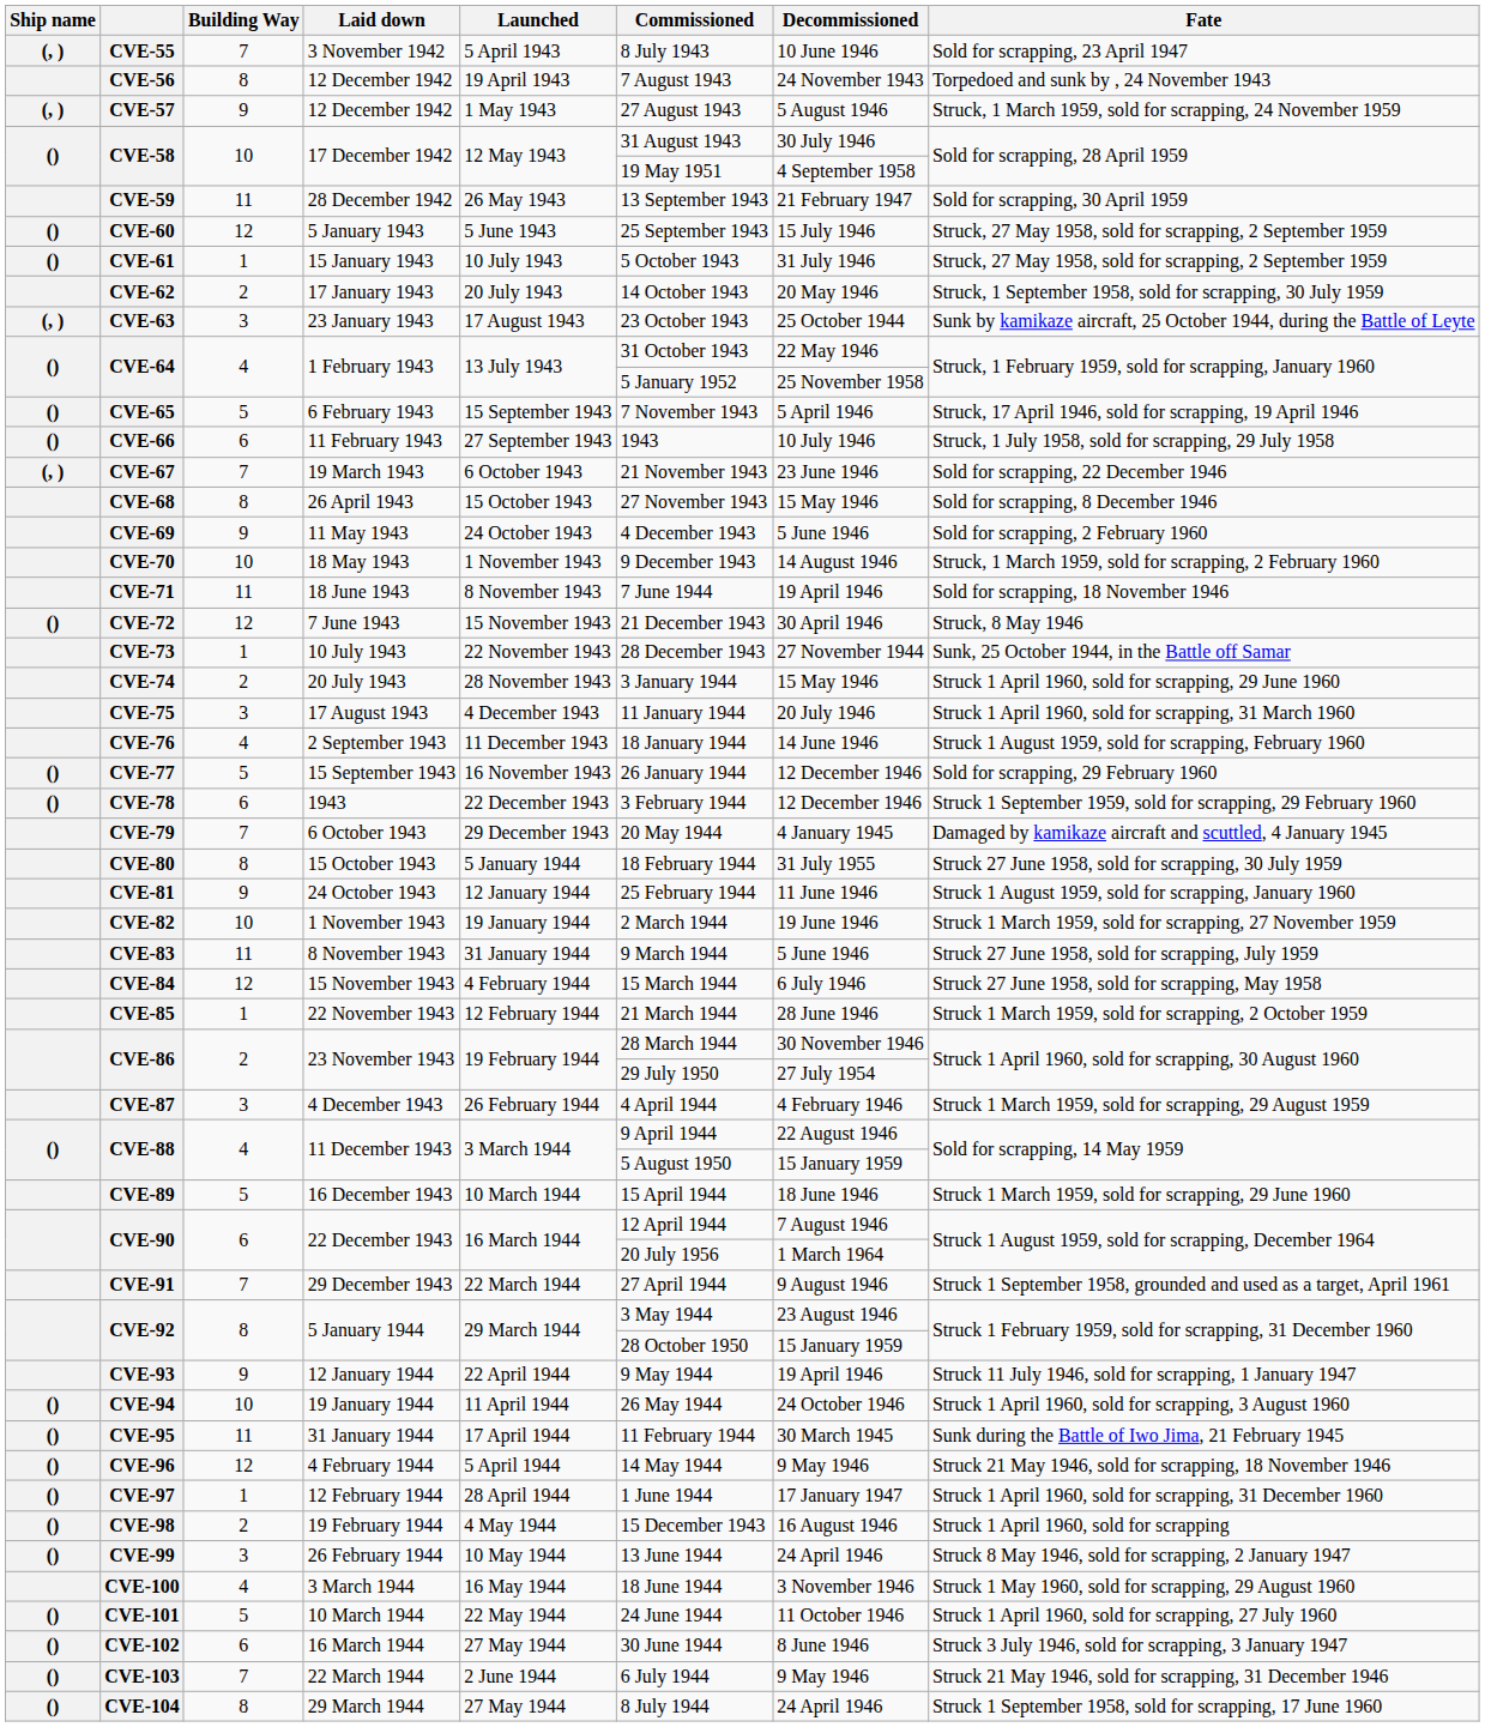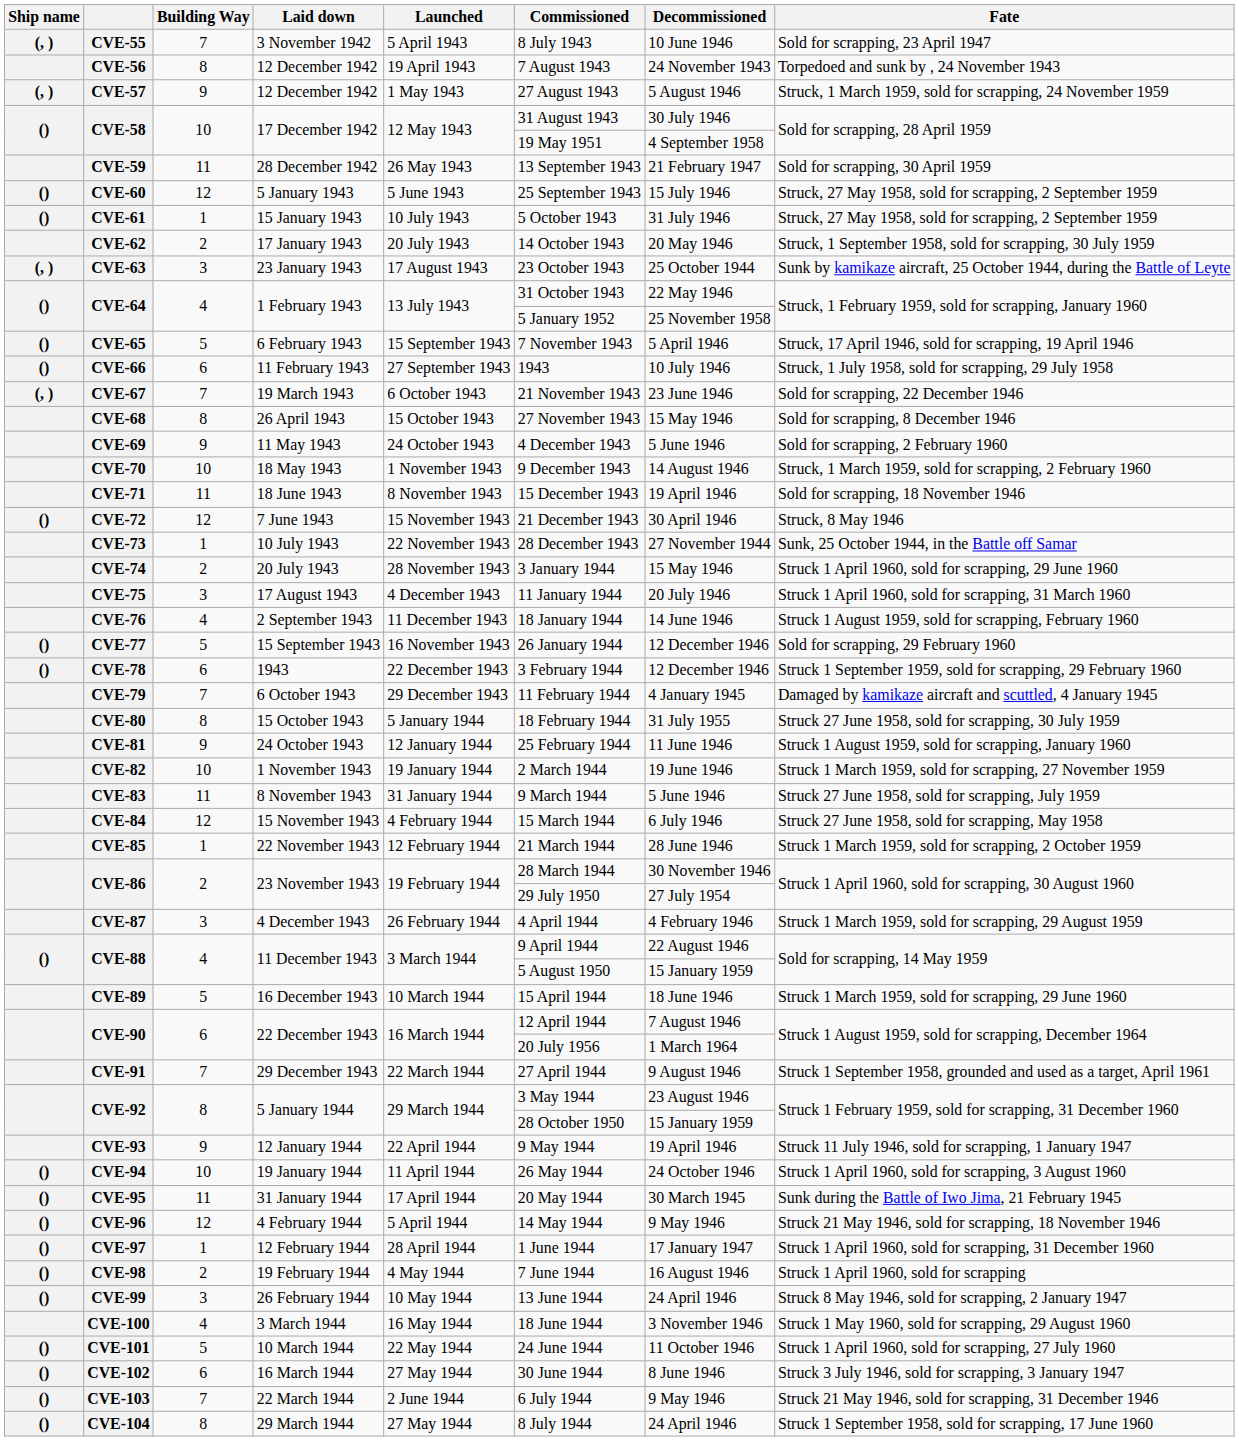 <table class="sortable wikitable plainrowheaders">
 <tr>
 <th scope="col">Ship name</th>
 <th scope="col"></th>
 <th scope="col">Building Way</th>
 <th scope="col">Laid down</th>
 <th scope="col">Launched</th>
 <th scope="col">Commissioned</th>
 <th scope="col">Decommissioned</th>
 <th scope="col">Fate</th>
 </tr>
 <tr>
 <th scope="row"> (, )</th>
 <th scope="row">CVE-55</th>
 <td style="text-align: center;">7</td>
 <td>3 November 1942</td>
 <td>5 April 1943</td>
 <td>8 July 1943</td>
 <td>10 June 1946</td>
 <td>Sold for scrapping, 23 April 1947</td>
 </tr>
 <tr>
 <th scope="row"></th>
 <th scope="row">CVE-56</th>
 <td style="text-align: center;">8</td>
 <td>12 December 1942</td>
 <td>19 April 1943</td>
 <td>7 August 1943</td>
 <td>24 November 1943</td>
 <td>Torpedoed and sunk by , 24 November 1943</td>
 </tr>
 <tr>
 <th scope="row"> (, )</th>
 <th scope="row">CVE-57</th>
 <td style="text-align: center;">9</td>
 <td>12 December 1942</td>
 <td>1 May 1943</td>
 <td>27 August 1943</td>
 <td>5 August 1946</td>
 <td>Struck, 1 March 1959, sold for scrapping, 24 November 1959</td>
 </tr>
 <tr>
 <th scope="row" rowspan=2> ()</th>
 <th scope="row" rowspan=2>CVE-58</th>
 <td rowspan=2 style="text-align: center;">10</td>
 <td rowspan=2>17 December 1942</td>
 <td rowspan=2>12 May 1943</td>
 <td>31 August 1943</td>
 <td>30 July 1946</td>
 <td rowspan=2>Sold for scrapping, 28 April 1959</td>
 </tr>
 <tr>
 <td>19 May 1951</td>
 <td>4 September 1958</td>
 </tr>
 <tr>
 <th scope="row"></th>
 <th scope="row">CVE-59</th>
 <td style="text-align: center;">11</td>
 <td>28 December 1942</td>
 <td>26 May 1943</td>
 <td>13 September 1943</td>
 <td>21 February 1947</td>
 <td>Sold for scrapping, 30 April 1959</td>
 </tr>
 <tr>
 <th scope="row"> ()</th>
 <th scope="row">CVE-60</th>
 <td style="text-align: center;">12</td>
 <td>5 January 1943</td>
 <td>5 June 1943</td>
 <td>25 September 1943</td>
 <td>15 July 1946</td>
 <td>Struck, 27 May 1958, sold for scrapping, 2 September 1959</td>
 </tr>
 <tr>
 <th scope="row"> ()</th>
 <th scope="row">CVE-61</th>
 <td style="text-align: center;">1</td>
 <td>15 January 1943</td>
 <td>10 July 1943</td>
 <td>5 October 1943</td>
 <td>31 July 1946</td>
 <td>Struck, 27 May 1958, sold for scrapping, 2 September 1959</td>
 </tr>
 <tr>
 <th scope="row"></th>
 <th scope="row">CVE-62</th>
 <td style="text-align: center;">2</td>
 <td>17 January 1943</td>
 <td>20 July 1943</td>
 <td>14 October 1943</td>
 <td>20 May 1946</td>
 <td>Struck, 1 September 1958, sold for scrapping, 30 July 1959</td>
 </tr>
 <tr>
 <th scope="row"> (, )</th>
 <th scope="row">CVE-63</th>
 <td style="text-align: center;">3</td>
 <td>23 January 1943</td>
 <td>17 August 1943</td>
 <td>23 October 1943</td>
 <td>25 October 1944</td>
 <td>Sunk by <a href='#'>kamikaze</a> aircraft, 25 October 1944, during the <a href='#'>Battle of Leyte</a></td>
 </tr>
 <tr>
 <th scope="row" rowspan=2> ()</th>
 <th scope="row" rowspan=2>CVE-64</th>
 <td rowspan=2 style="text-align: center;">4</td>
 <td rowspan=2>1 February 1943</td>
 <td rowspan=2>13 July 1943</td>
 <td>31 October 1943</td>
 <td>22 May 1946</td>
 <td rowspan=2>Struck, 1 February 1959, sold for scrapping, January 1960</td>
 </tr>
 <tr>
 <td>5 January 1952</td>
 <td>25 November 1958</td>
 </tr>
 <tr>
 <th scope="row"> ()</th>
 <th scope="row">CVE-65</th>
 <td style="text-align: center;">5</td>
 <td>6 February 1943</td>
 <td>15 September 1943</td>
 <td>7 November 1943</td>
 <td>5 April 1946</td>
 <td>Struck, 17 April 1946, sold for scrapping, 19 April 1946</td>
 </tr>
 <tr>
 <th scope="row"> ()</th>
 <th scope="row">CVE-66</th>
 <td style="text-align: center;">6</td>
 <td>11 February 1943</td>
 <td>27 September 1943</td>
 <td> 1943</td>
 <td>10 July 1946</td>
 <td>Struck, 1 July 1958, sold for scrapping, 29 July 1958</td>
 </tr>
 <tr>
 <th scope="row"> (, )</th>
 <th scope="row">CVE-67</th>
 <td style="text-align: center;">7</td>
 <td>19 March 1943</td>
 <td>6 October 1943</td>
 <td>21 November 1943</td>
 <td>23 June 1946</td>
 <td>Sold for scrapping, 22 December 1946</td>
 </tr>
 <tr>
 <th scope="row"></th>
 <th scope="row">CVE-68</th>
 <td style="text-align: center;">8</td>
 <td>26 April 1943</td>
 <td>15 October 1943</td>
 <td>27 November 1943</td>
 <td>15 May 1946</td>
 <td>Sold for scrapping, 8 December 1946</td>
 </tr>
 <tr>
 <th scope="row"></th>
 <th scope="row">CVE-69</th>
 <td style="text-align: center;">9</td>
 <td>11 May 1943</td>
 <td>24 October 1943</td>
 <td>4 December 1943</td>
 <td>5 June 1946</td>
 <td>Sold for scrapping, 2 February 1960</td>
 </tr>
 <tr>
 <th scope="row"></th>
 <th scope="row">CVE-70</th>
 <td style="text-align: center;">10</td>
 <td>18 May 1943</td>
 <td>1 November 1943</td>
 <td>9 December 1943</td>
 <td>14 August 1946</td>
 <td>Struck, 1 March 1959, sold for scrapping, 2 February 1960</td>
 </tr>
 <tr>
 <th scope="row"></th>
 <th scope="row">CVE-71</th>
 <td style="text-align: center;">11</td>
 <td>18 June 1943</td>
 <td>8 November 1943</td>
-<td>7 June 1944</td>
+<td>15 December 1943</td>
 <td>19 April 1946</td>
 <td>Sold for scrapping, 18 November 1946</td>
 </tr>
 <tr>
 <th scope="row"> ()</th>
 <th scope="row">CVE-72</th>
 <td style="text-align: center;">12</td>
 <td>7 June 1943</td>
 <td>15 November 1943</td>
 <td>21 December 1943</td>
 <td>30 April 1946</td>
 <td>Struck, 8 May 1946</td>
 </tr>
 <tr>
 <th scope="row"></th>
 <th scope="row">CVE-73</th>
 <td style="text-align: center;">1</td>
 <td>10 July 1943</td>
 <td>22 November 1943</td>
 <td>28 December 1943</td>
 <td>27 November 1944</td>
 <td>Sunk, 25 October 1944, in the <a href='#'>Battle off Samar</a></td>
 </tr>
 <tr>
 <th scope="row"></th>
 <th scope="row">CVE-74</th>
 <td style="text-align: center;">2</td>
 <td>20 July 1943</td>
 <td>28 November 1943</td>
 <td>3 January 1944</td>
 <td>15 May 1946</td>
 <td>Struck 1 April 1960, sold for scrapping, 29 June 1960</td>
 </tr>
 <tr>
 <th scope="row"></th>
 <th scope="row">CVE-75</th>
 <td style="text-align: center;">3</td>
 <td>17 August 1943</td>
 <td>4 December 1943</td>
 <td>11 January 1944</td>
 <td>20 July 1946</td>
 <td>Struck 1 April 1960, sold for scrapping, 31 March 1960</td>
 </tr>
 <tr>
 <th scope="row"></th>
 <th scope="row">CVE-76</th>
 <td style="text-align: center;">4</td>
 <td>2 September 1943</td>
 <td>11 December 1943</td>
 <td>18 January 1944</td>
 <td>14 June 1946</td>
 <td>Struck 1 August 1959, sold for scrapping, February 1960</td>
 </tr>
 <tr>
 <th scope="row"> ()</th>
 <th scope="row">CVE-77</th>
 <td style="text-align: center;">5</td>
 <td>15 September 1943</td>
 <td>16 November 1943</td>
 <td>26 January 1944</td>
 <td>12 December 1946</td>
 <td>Sold for scrapping, 29 February 1960</td>
 </tr>
 <tr>
 <th scope="row"> ()</th>
 <th scope="row">CVE-78</th>
 <td style="text-align: center;">6</td>
 <td> 1943</td>
 <td>22 December 1943</td>
 <td>3 February 1944</td>
 <td>12 December 1946</td>
 <td>Struck 1 September 1959, sold for scrapping, 29 February 1960</td>
 </tr>
 <tr>
 <th scope="row"></th>
 <th scope="row">CVE-79</th>
 <td style="text-align: center;">7</td>
 <td>6 October 1943</td>
 <td>29 December 1943</td>
-<td>20 May 1944</td>
+<td>11 February 1944</td>
 <td>4 January 1945</td>
 <td>Damaged by <a href='#'>kamikaze</a> aircraft and <a href='#'>scuttled</a>, 4 January 1945</td>
 </tr>
 <tr>
 <th scope="row"></th>
 <th scope="row">CVE-80</th>
 <td style="text-align: center;">8</td>
 <td>15 October 1943</td>
 <td>5 January 1944</td>
 <td>18 February 1944</td>
 <td>31 July 1955</td>
 <td>Struck 27 June 1958, sold for scrapping, 30 July 1959</td>
 </tr>
 <tr>
 <th scope="row"></th>
 <th scope="row">CVE-81</th>
 <td style="text-align: center;">9</td>
 <td>24 October 1943</td>
 <td>12 January 1944</td>
 <td>25 February 1944</td>
 <td>11 June 1946</td>
 <td>Struck 1 August 1959, sold for scrapping, January 1960</td>
 </tr>
 <tr>
 <th scope="row"></th>
 <th scope="row">CVE-82</th>
 <td style="text-align: center;">10</td>
 <td>1 November 1943</td>
 <td>19 January 1944</td>
 <td>2 March 1944</td>
 <td>19 June 1946</td>
 <td>Struck 1 March 1959, sold for scrapping, 27 November 1959</td>
 </tr>
 <tr>
 <th scope="row"></th>
 <th scope="row">CVE-83</th>
 <td style="text-align: center;">11</td>
 <td>8 November 1943</td>
 <td>31 January 1944</td>
 <td>9 March 1944</td>
 <td>5 June 1946</td>
 <td>Struck 27 June 1958, sold for scrapping, July 1959</td>
 </tr>
 <tr>
 <th scope="row"></th>
 <th scope="row">CVE-84</th>
 <td style="text-align: center;">12</td>
 <td>15 November 1943</td>
 <td>4 February 1944</td>
 <td>15 March 1944</td>
 <td>6 July 1946</td>
 <td>Struck 27 June 1958, sold for scrapping, May 1958</td>
 </tr>
 <tr>
 <th scope="row"></th>
 <th scope="row">CVE-85</th>
 <td style="text-align: center;">1</td>
 <td>22 November 1943</td>
 <td>12 February 1944</td>
 <td>21 March 1944</td>
 <td>28 June 1946</td>
 <td>Struck 1 March 1959, sold for scrapping, 2 October 1959</td>
 </tr>
 <tr>
 <th scope="row" rowspan=2></th>
 <th scope="row" rowspan=2>CVE-86</th>
 <td rowspan=2 style="text-align: center;">2</td>
 <td rowspan=2>23 November 1943</td>
 <td rowspan=2>19 February 1944</td>
 <td>28 March 1944</td>
 <td>30 November 1946</td>
 <td rowspan=2>Struck 1 April 1960, sold for scrapping, 30 August 1960</td>
 </tr>
 <tr>
 <td>29 July 1950</td>
 <td>27 July 1954</td>
 </tr>
 <tr>
 <th scope="row"></th>
 <th scope="row">CVE-87</th>
 <td style="text-align: center;">3</td>
 <td>4 December 1943</td>
 <td>26 February 1944</td>
 <td>4 April 1944</td>
 <td>4 February 1946</td>
 <td>Struck 1 March 1959, sold for scrapping, 29 August 1959</td>
 </tr>
 <tr>
 <th scope="row" rowspan=2> ()</th>
 <th scope="row" rowspan=2>CVE-88</th>
 <td rowspan=2 style="text-align: center;">4</td>
 <td rowspan=2>11 December 1943</td>
 <td rowspan=2>3 March 1944</td>
 <td>9 April 1944</td>
 <td>22 August 1946</td>
 <td rowspan=2>Sold for scrapping, 14 May 1959</td>
 </tr>
 <tr>
 <td>5 August 1950</td>
 <td>15 January 1959</td>
 </tr>
 <tr>
 <th scope="row"></th>
 <th scope="row">CVE-89</th>
 <td style="text-align: center;">5</td>
 <td>16 December 1943</td>
 <td>10 March 1944</td>
 <td>15 April 1944</td>
 <td>18 June 1946</td>
 <td>Struck 1 March 1959, sold for scrapping, 29 June 1960</td>
 </tr>
 <tr>
 <th scope="row" rowspan=2></th>
 <th scope="row" rowspan=2>CVE-90</th>
 <td rowspan=2 style="text-align: center;">6</td>
 <td rowspan=2>22 December 1943</td>
 <td rowspan=2>16 March 1944</td>
 <td>12 April 1944</td>
 <td>7 August 1946</td>
 <td rowspan=2>Struck 1 August 1959, sold for scrapping, December 1964</td>
 </tr>
 <tr>
 <td>20 July 1956</td>
 <td>1 March 1964</td>
 </tr>
 <tr>
 <th scope="row"></th>
 <th scope="row">CVE-91</th>
 <td style="text-align: center;">7</td>
 <td>29 December 1943</td>
 <td>22 March 1944</td>
 <td>27 April 1944</td>
 <td>9 August 1946</td>
 <td>Struck 1 September 1958, grounded and used as a target, April 1961</td>
 </tr>
 <tr>
 <th scope="row" rowspan=2></th>
 <th scope="row" rowspan=2>CVE-92</th>
 <td rowspan=2 style="text-align: center;">8</td>
 <td rowspan=2>5 January 1944</td>
 <td rowspan=2>29 March 1944</td>
 <td>3 May 1944</td>
 <td>23 August 1946</td>
 <td rowspan=2>Struck 1 February 1959, sold for scrapping, 31 December 1960</td>
 </tr>
 <tr>
 <td>28 October 1950</td>
 <td>15 January 1959</td>
 </tr>
 <tr>
 <th scope="row"></th>
 <th scope="row">CVE-93</th>
 <td style="text-align: center;">9</td>
 <td>12 January 1944</td>
 <td>22 April 1944</td>
 <td>9 May 1944</td>
 <td>19 April 1946</td>
 <td>Struck 11 July 1946, sold for scrapping, 1 January 1947</td>
 </tr>
 <tr>
 <th scope="row"> ()</th>
 <th scope="row">CVE-94</th>
 <td style="text-align: center;">10</td>
 <td>19 January 1944</td>
 <td>11 April 1944</td>
 <td>26 May 1944</td>
 <td>24 October 1946</td>
 <td>Struck 1 April 1960, sold for scrapping, 3 August 1960</td>
 </tr>
 <tr>
 <th scope="row"> ()</th>
 <th scope="row">CVE-95</th>
 <td style="text-align: center;">11</td>
 <td>31 January 1944</td>
 <td>17 April 1944</td>
-<td>11 February 1944</td>
+<td>20 May 1944</td>
 <td>30 March 1945</td>
 <td>Sunk during the <a href='#'>Battle of Iwo Jima</a>, 21 February 1945</td>
 </tr>
 <tr>
 <th scope="row"> ()</th>
 <th scope="row">CVE-96</th>
 <td style="text-align: center;">12</td>
 <td>4 February 1944</td>
 <td>5 April 1944</td>
 <td>14 May 1944</td>
 <td>9 May 1946</td>
 <td>Struck 21 May 1946, sold for scrapping, 18 November 1946</td>
 </tr>
 <tr>
 <th scope="row"> ()</th>
 <th scope="row">CVE-97</th>
 <td style="text-align: center;">1</td>
 <td>12 February 1944</td>
 <td>28 April 1944</td>
 <td>1 June 1944</td>
 <td>17 January 1947</td>
 <td>Struck 1 April 1960, sold for scrapping, 31 December 1960</td>
 </tr>
 <tr>
 <th scope="row"> ()</th>
 <th scope="row">CVE-98</th>
 <td style="text-align: center;">2</td>
 <td>19 February 1944</td>
 <td>4 May 1944</td>
-<td>15 December 1943</td>
+<td>7 June 1944</td>
 <td>16 August 1946</td>
 <td>Struck 1 April 1960, sold for scrapping</td>
 </tr>
 <tr>
 <th scope="row"> ()</th>
 <th scope="row">CVE-99</th>
 <td style="text-align: center;">3</td>
 <td>26 February 1944</td>
 <td>10 May 1944</td>
 <td>13 June 1944</td>
 <td>24 April 1946</td>
 <td>Struck 8 May 1946, sold for scrapping, 2 January 1947</td>
 </tr>
 <tr>
 <th scope="row"></th>
 <th scope="row">CVE-100</th>
 <td style="text-align: center;">4</td>
 <td>3 March 1944</td>
 <td>16 May 1944</td>
 <td>18 June 1944</td>
 <td>3 November 1946</td>
 <td>Struck 1 May 1960, sold for scrapping, 29 August 1960</td>
 </tr>
 <tr>
 <th scope="row"> ()</th>
 <th scope="row">CVE-101</th>
 <td style="text-align: center;">5</td>
 <td>10 March 1944</td>
 <td>22 May 1944</td>
 <td>24 June 1944</td>
 <td>11 October 1946</td>
 <td>Struck 1 April 1960, sold for scrapping, 27 July 1960</td>
 </tr>
 <tr>
 <th scope="row"> ()</th>
 <th scope="row">CVE-102</th>
 <td style="text-align: center;">6</td>
 <td>16 March 1944</td>
 <td>27 May 1944</td>
 <td>30 June 1944</td>
 <td>8 June 1946</td>
 <td>Struck 3 July 1946, sold for scrapping, 3 January 1947</td>
 </tr>
 <tr>
 <th scope="row"> ()</th>
 <th scope="row">CVE-103</th>
 <td style="text-align: center;">7</td>
 <td>22 March 1944</td>
 <td>2 June 1944</td>
 <td>6 July 1944</td>
 <td>9 May 1946</td>
 <td>Struck 21 May 1946, sold for scrapping, 31 December 1946</td>
 </tr>
 <tr>
 <th scope="row"> ()</th>
 <th scope="row" style="white-space: nowrap;">CVE-104</th>
 <td style="text-align: center;">8</td>
 <td>29 March 1944</td>
 <td>27 May 1944</td>
 <td>8 July 1944</td>
 <td>24 April 1946</td>
 <td>Struck 1 September 1958, sold for scrapping, 17 June 1960</td>
 </tr>
 </table>
